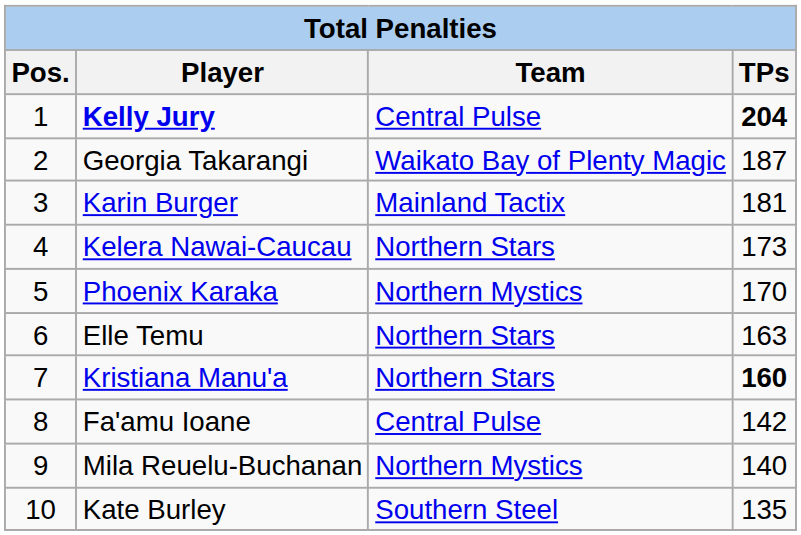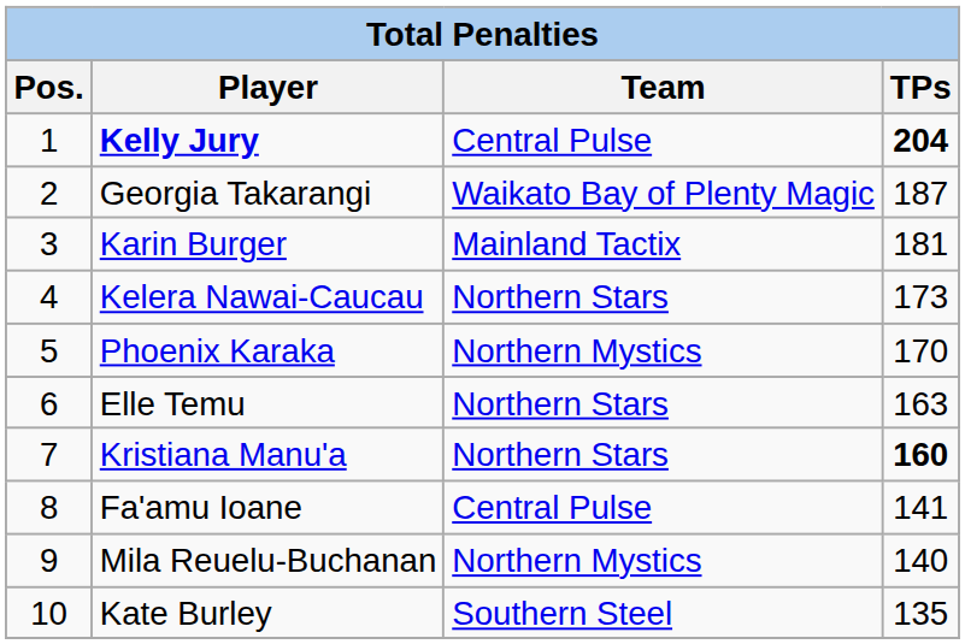 <table class="wikitable"  style="float:left; font-size:90%;">
 <tr>
 <th colspan=4 style=background:#ABCDEF>Total Penalties</th>
 </tr>
 <tr>
 <th>Pos.</th>
 <th>Player</th>
 <th>Team</th>
 <th>TPs</th>
 </tr>
 <tr>
 <td align=center>1</td>
 <td><strong><a href='#'>Kelly Jury</a></strong></td>
 <td><a href='#'>Central Pulse</a></td>
 <td align=center><strong>204</strong></td>
 </tr>
 <tr>
 <td align=center>2</td>
 <td>Georgia Takarangi</td>
 <td><a href='#'>Waikato Bay of Plenty Magic</a></td>
 <td align=center>187</td>
 </tr>
 <tr>
 <td align=center>3</td>
 <td><a href='#'>Karin Burger</a></td>
 <td><a href='#'>Mainland Tactix</a></td>
 <td align=center>181</td>
 </tr>
 <tr>
 <td align=center>4</td>
 <td><a href='#'>Kelera Nawai-Caucau</a></td>
 <td><a href='#'>Northern Stars</a></td>
 <td align=center>173</td>
 </tr>
 <tr>
 <td align=center>5</td>
 <td><a href='#'>Phoenix Karaka</a></td>
 <td><a href='#'>Northern Mystics</a></td>
 <td align=center>170</td>
 </tr>
 <tr>
 <td align=center>6</td>
 <td>Elle Temu</td>
 <td><a href='#'>Northern Stars</a></td>
 <td align=center>163</td>
 </tr>
 <tr>
 <td align=center>7</td>
 <td><a href='#'>Kristiana Manu'a</a></td>
 <td><a href='#'>Northern Stars</a></td>
 <td align=center><strong>160</strong></td>
 </tr>
 <tr>
 <td align=center>8</td>
 <td>Fa'amu Ioane</td>
 <td><a href='#'>Central Pulse</a></td>
-<td align=center>142</td>
+<td align=center>141</td>
 </tr>
 <tr>
 <td align=center>9</td>
 <td>Mila Reuelu-Buchanan</td>
 <td><a href='#'>Northern Mystics</a></td>
 <td align=center>140</td>
 </tr>
 <tr>
 <td align=center>10</td>
 <td>Kate Burley</td>
 <td><a href='#'>Southern Steel</a></td>
 <td align=center>135</td>
 </tr>
 <tr>
 </tr>
 </table>
